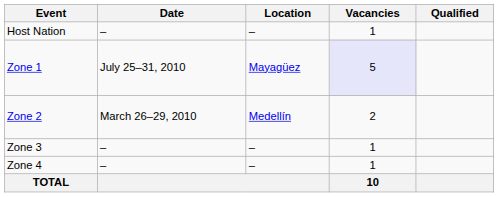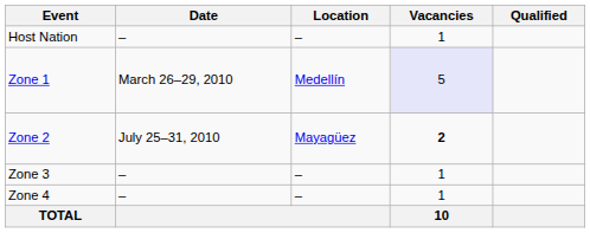 <table class="wikitable" width=700>
 <tr>
 <th>Event</th>
 <th>Date</th>
 <th>Location</th>
 <th>Vacancies</th>
 <th>Qualified</th>
 </tr>
 <tr>
 <td>Host Nation</td>
 <td>–</td>
 <td>–</td>
 <td align=center>1</td>
 <td></td>
 </tr>
 <tr>
 <td><a href='#'>Zone 1</a></td>
-<td>July 25–31, 2010</td>
-<td> <a href='#'>Mayagüez</a></td>
+<td>March 26–29, 2010</td>
+<td> <a href='#'>Medellín</a></td>
 <td align=center style="background: lavender;">5</td>
 <td> <br>  <br>  <br>  <br> </td>
 </tr>
 <tr>
 <td><a href='#'>Zone 2</a></td>
-<td>March 26–29, 2010</td>
-<td> <a href='#'>Medellín</a></td>
-<td align=center>2</td>
+<td>July 25–31, 2010</td>
+<td> <a href='#'>Mayagüez</a></td>
+<td align=center><strong>2</strong></td>
 <td><s></s> <br>  <br> <s></s> <br> </td>
 </tr>
 <tr>
 <td>Zone 3 </td>
 <td>–</td>
 <td>–</td>
 <td align=center>1</td>
 <td></td>
 </tr>
 <tr>
 <td>Zone 4 </td>
 <td>–</td>
 <td>–</td>
 <td align=center>1</td>
 <td></td>
 </tr>
 <tr>
 <th>TOTAL</th>
 <th colspan="2"></th>
 <th>10</th>
 <th></th>
 </tr>
 </table>
